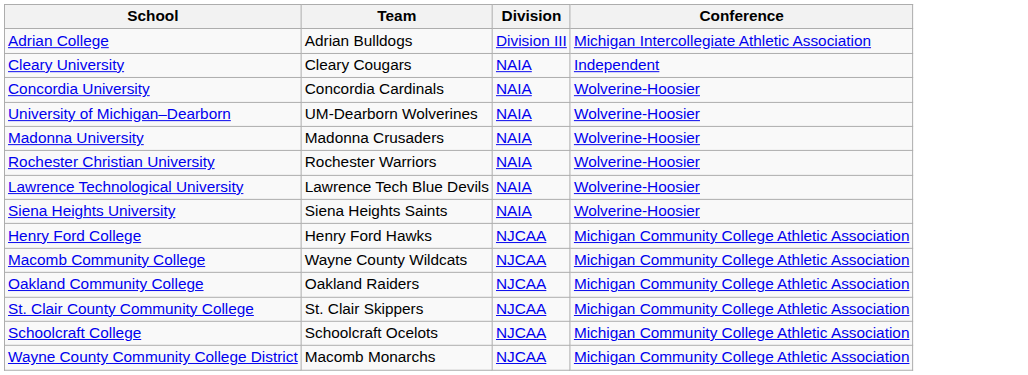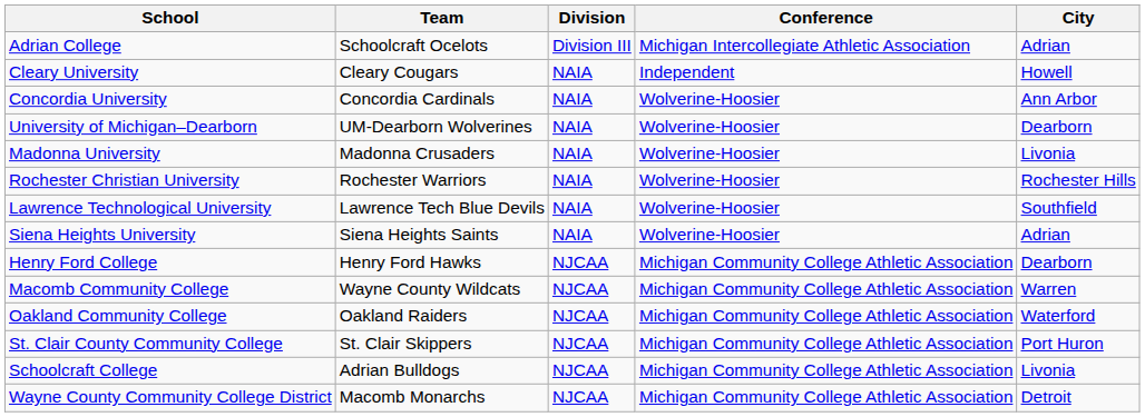 <table class="wikitable">
 <tr>
 <th>School</th>
 <th>Team</th>
 <th>Division</th>
 <th>Conference</th>
+<th>City</th>
 </tr>
 <tr>
 <td><a href='#'>Adrian College</a></td>
-<td>Adrian Bulldogs</td>
+<td>Schoolcraft Ocelots</td>
 <td><a href='#'>Division III</a></td>
 <td><a href='#'>Michigan Intercollegiate Athletic Association</a></td>
+<td><a href='#'>Adrian</a></td>
 </tr>
 <tr>
 <td><a href='#'>Cleary University</a></td>
 <td>Cleary Cougars</td>
 <td><a href='#'>NAIA</a></td>
 <td><a href='#'>Independent</a></td>
+<td><a href='#'>Howell</a></td>
 </tr>
 <tr>
 <td><a href='#'>Concordia University</a></td>
 <td>Concordia Cardinals</td>
 <td><a href='#'>NAIA</a></td>
 <td><a href='#'>Wolverine-Hoosier</a></td>
+<td><a href='#'>Ann Arbor</a></td>
 </tr>
 <tr>
 <td><a href='#'>University of Michigan–Dearborn</a></td>
 <td>UM-Dearborn Wolverines</td>
 <td><a href='#'>NAIA</a></td>
 <td><a href='#'>Wolverine-Hoosier</a></td>
+<td><a href='#'>Dearborn</a></td>
 </tr>
 <tr>
 <td><a href='#'>Madonna University</a></td>
 <td>Madonna Crusaders</td>
 <td><a href='#'>NAIA</a></td>
 <td><a href='#'>Wolverine-Hoosier</a></td>
+<td><a href='#'>Livonia</a></td>
 </tr>
 <tr>
 <td><a href='#'>Rochester Christian University</a></td>
 <td>Rochester Warriors</td>
 <td><a href='#'>NAIA</a></td>
 <td><a href='#'>Wolverine-Hoosier</a></td>
+<td><a href='#'>Rochester Hills</a></td>
 </tr>
 <tr>
 <td><a href='#'>Lawrence Technological University</a></td>
 <td>Lawrence Tech Blue Devils</td>
 <td><a href='#'>NAIA</a></td>
 <td><a href='#'>Wolverine-Hoosier</a></td>
+<td><a href='#'>Southfield</a></td>
 </tr>
 <tr>
 <td><a href='#'>Siena Heights University</a></td>
 <td>Siena Heights Saints</td>
 <td><a href='#'>NAIA</a></td>
 <td><a href='#'>Wolverine-Hoosier</a></td>
+<td><a href='#'>Adrian</a></td>
 </tr>
 <tr>
 <td><a href='#'>Henry Ford College</a></td>
 <td>Henry Ford Hawks</td>
 <td><a href='#'>NJCAA</a></td>
 <td><a href='#'>Michigan Community College Athletic Association</a></td>
+<td><a href='#'>Dearborn</a></td>
 </tr>
 <tr>
 <td><a href='#'>Macomb Community College</a></td>
 <td>Wayne County Wildcats</td>
 <td><a href='#'>NJCAA</a></td>
 <td><a href='#'>Michigan Community College Athletic Association</a></td>
+<td><a href='#'>Warren</a></td>
 </tr>
 <tr>
 <td><a href='#'>Oakland Community College</a></td>
 <td>Oakland Raiders</td>
 <td><a href='#'>NJCAA</a></td>
 <td><a href='#'>Michigan Community College Athletic Association</a></td>
+<td><a href='#'>Waterford</a></td>
 </tr>
 <tr>
 <td><a href='#'>St. Clair County Community College</a></td>
 <td>St. Clair Skippers</td>
 <td><a href='#'>NJCAA</a></td>
 <td><a href='#'>Michigan Community College Athletic Association</a></td>
+<td><a href='#'>Port Huron</a></td>
 </tr>
 <tr>
 <td><a href='#'>Schoolcraft College</a></td>
-<td>Schoolcraft Ocelots</td>
+<td>Adrian Bulldogs</td>
 <td><a href='#'>NJCAA</a></td>
 <td><a href='#'>Michigan Community College Athletic Association</a></td>
+<td><a href='#'>Livonia</a></td>
 </tr>
 <tr>
 <td><a href='#'>Wayne County Community College District</a></td>
 <td>Macomb Monarchs</td>
 <td><a href='#'>NJCAA</a></td>
 <td><a href='#'>Michigan Community College Athletic Association</a></td>
+<td><a href='#'>Detroit</a></td>
 </tr>
 </table>
